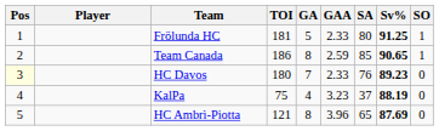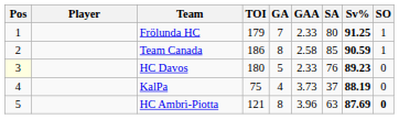 <table class="wikitable sortable" style="text-align: center;">
 <tr>
 <th width=30>Pos</th>
 <th width=140>Player</th>
 <th width=140>Team</th>
 <th width=20>TOI</th>
 <th width=20>GA</th>
 <th width=20>GAA</th>
 <th width=20>SA</th>
 <th width=20>Sv%</th>
 <th width=20>SO</th>
 </tr>
 <tr>
 <td>1</td>
 <td align=left></td>
 <td align=left><a href='#'>Frölunda HC</a></td>
-<td>181</td>
-<td>5</td>
+<td>179</td>
+<td>7</td>
 <td>2.33</td>
 <td>80</td>
 <td><strong>91.25</strong></td>
 <td>1</td>
 </tr>
 <tr>
 <td>2</td>
 <td align=left></td>
 <td align=left><a href='#'>Team Canada</a></td>
 <td>186</td>
 <td>8</td>
-<td>2.59</td>
+<td>2.58</td>
 <td>85</td>
-<td><strong>90.65</strong></td>
+<td><strong>90.59</strong></td>
 <td>1</td>
 </tr>
 <tr>
 <td style="background: lightyellow;">3</td>
 <td align=left></td>
 <td align=left><a href='#'>HC Davos</a></td>
 <td>180</td>
-<td>7</td>
+<td>5</td>
 <td>2.33</td>
 <td>76</td>
 <td><strong>89.23</strong></td>
 <td>0</td>
 </tr>
 <tr>
 <td>4</td>
 <td align=left></td>
 <td align=left><a href='#'>KalPa</a></td>
 <td>75</td>
 <td>4</td>
-<td>3.23</td>
+<td>3.73</td>
 <td>37</td>
 <td><strong>88.19</strong></td>
 <td>0</td>
 </tr>
 <tr>
 <td>5</td>
 <td align=left></td>
 <td align=left><a href='#'>HC Ambrì-Piotta</a></td>
 <td>121</td>
 <td>8</td>
 <td>3.96</td>
-<td>65</td>
+<td>63</td>
 <td><strong>87.69</strong></td>
-<td>0</td>
+<td><strong>0</strong></td>
 </tr>
 </table>
